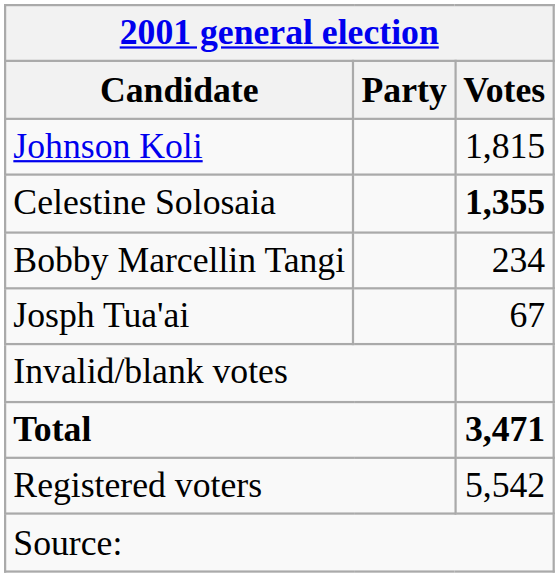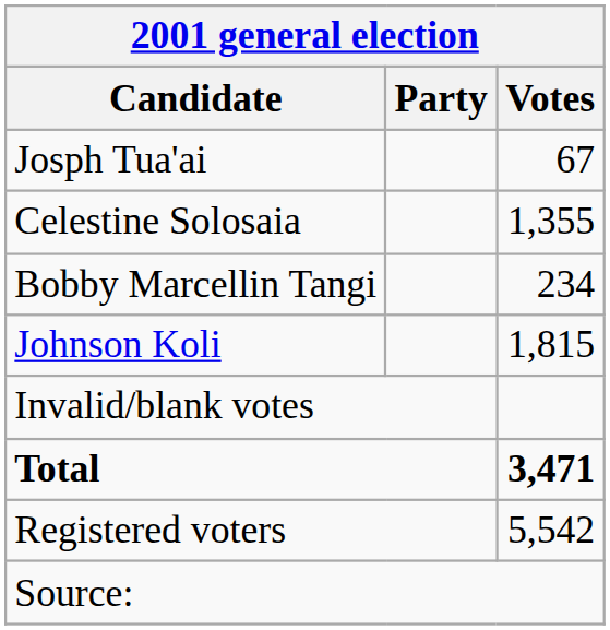 <table class=wikitable style=text-align:left>
 <tr>
 <th colspan=3><a href='#'>2001 general election</a></th>
 </tr>
 <tr>
 <th>Candidate</th>
 <th>Party</th>
 <th>Votes</th>
 </tr>
 <tr>
-<td><a href='#'>Johnson Koli</a></td>
+<td>Josph Tua'ai</td>
 <td></td>
-<td align=right>1,815</td>
+<td align=right>67</td>
 </tr>
 <tr>
 <td>Celestine Solosaia</td>
 <td></td>
-<td align=right><strong>1,355</strong></td>
+<td align=right>1,355</td>
 </tr>
 <tr>
 <td>Bobby Marcellin Tangi</td>
 <td></td>
 <td align=right>234</td>
 </tr>
 <tr>
-<td>Josph Tua'ai</td>
+<td><a href='#'>Johnson Koli</a></td>
 <td></td>
-<td align=right>67</td>
+<td align=right>1,815</td>
 </tr>
 <tr>
 <td colspan=2>Invalid/blank votes</td>
 <td></td>
 </tr>
 <tr>
 <td colspan=2><strong>Total</strong></td>
 <td align=right><strong>3,471</strong></td>
 </tr>
 <tr>
 <td colspan=2>Registered voters</td>
 <td align=right>5,542</td>
 </tr>
 <tr>
 <td colspan=3>Source: </td>
 </tr>
 </table>
